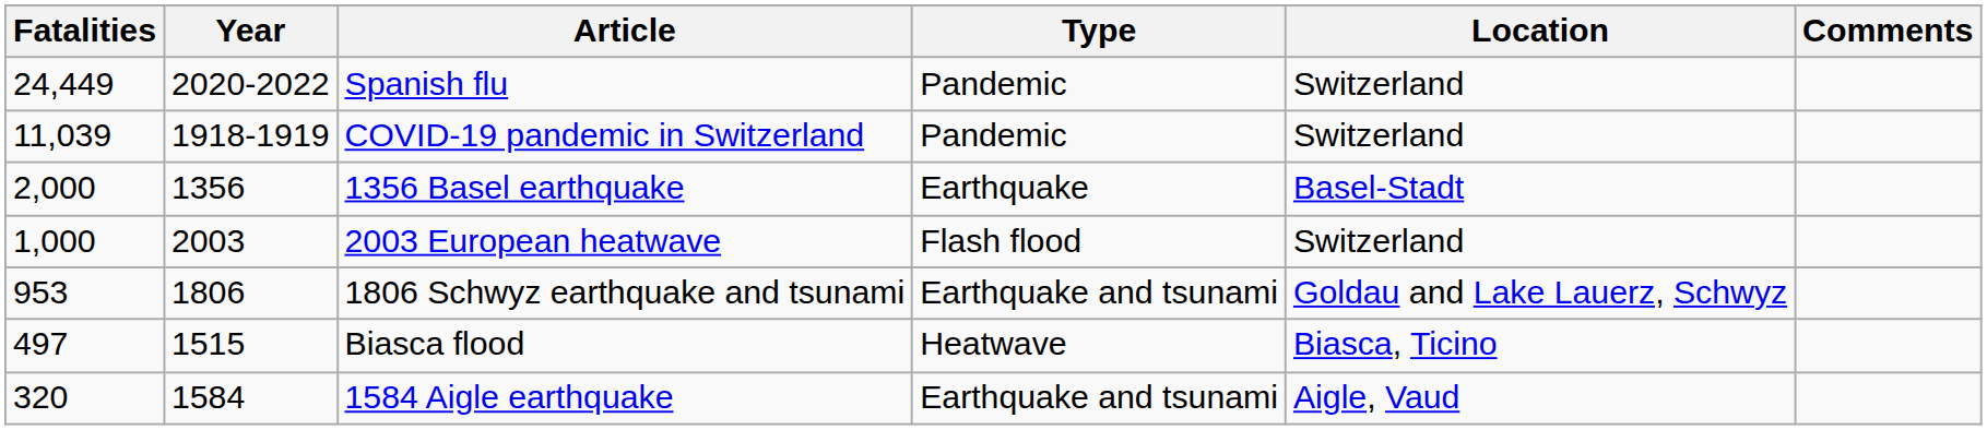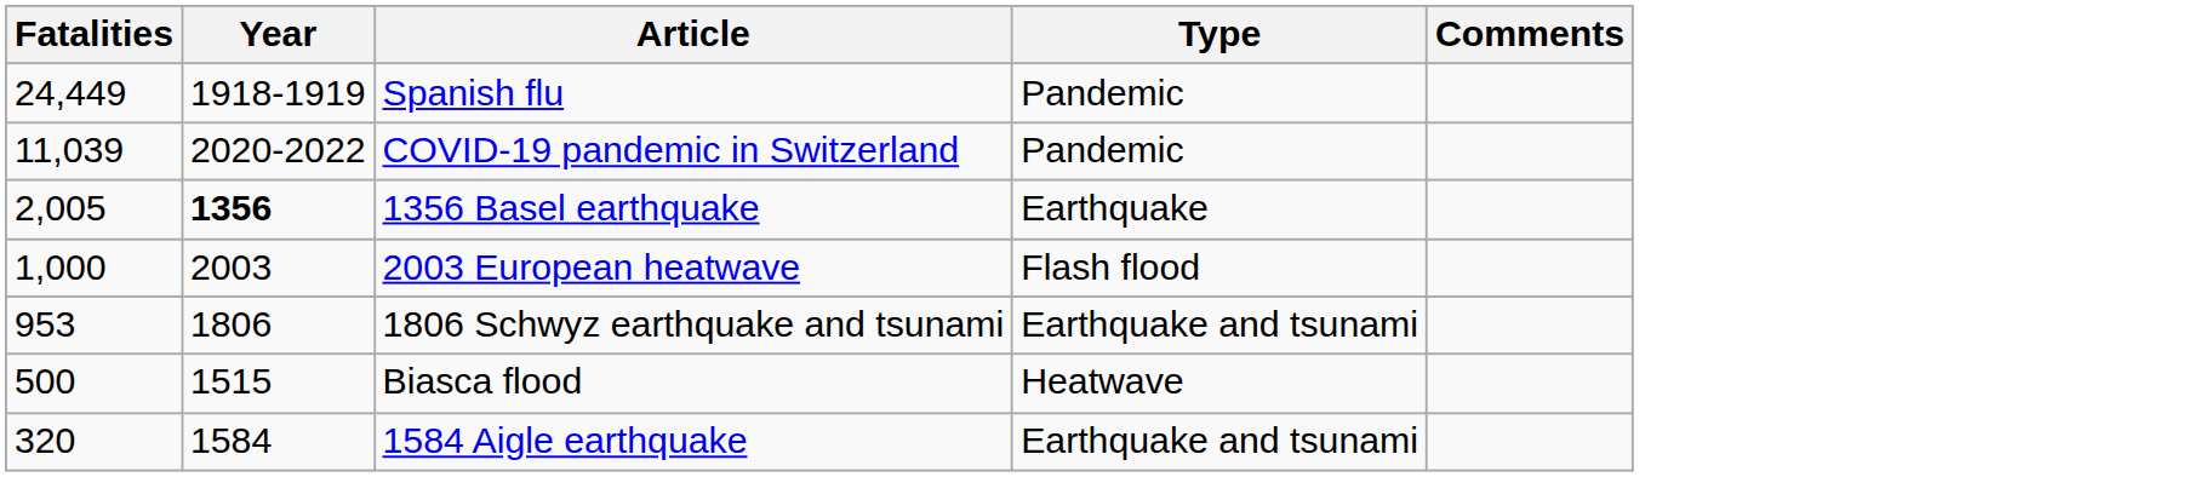 <table class="wikitable sortable sticky-header" style=text-align:left" style="margin:1em auto;">
 <tr>
 <th data-sort-type="number">Fatalities</th>
 <th>Year</th>
 <th>Article</th>
 <th>Type</th>
-<th>Location</th>
 <th>Comments</th>
 </tr>
 <tr>
 <td>24,449</td>
-<td>2020-2022</td>
+<td>1918-1919</td>
 <td><a href='#'>Spanish flu</a></td>
 <td>Pandemic</td>
-<td>Switzerland</td>
 <td></td>
 </tr>
 <tr>
 <td>11,039</td>
-<td>1918-1919</td>
+<td>2020-2022</td>
 <td><a href='#'>COVID-19 pandemic in Switzerland</a></td>
 <td>Pandemic</td>
-<td>Switzerland</td>
 <td></td>
 </tr>
 <tr>
-<td>2,000</td>
-<td>1356</td>
+<td>2,005</td>
+<td><strong>1356</strong></td>
 <td><a href='#'>1356 Basel earthquake</a></td>
 <td>Earthquake</td>
-<td><a href='#'>Basel-Stadt</a></td>
 <td></td>
 </tr>
 <tr>
 <td>1,000</td>
 <td>2003</td>
 <td><a href='#'>2003 European heatwave</a></td>
 <td>Flash flood</td>
-<td>Switzerland</td>
 <td></td>
 </tr>
 <tr>
 <td>953</td>
 <td>1806</td>
 <td>1806 Schwyz earthquake and tsunami</td>
 <td>Earthquake and tsunami</td>
-<td><a href='#'>Goldau</a> and <a href='#'>Lake Lauerz</a>, <a href='#'>Schwyz</a></td>
 <td></td>
 </tr>
 <tr>
-<td>497</td>
+<td>500</td>
 <td>1515</td>
 <td>Biasca flood</td>
 <td>Heatwave</td>
-<td><a href='#'>Biasca</a>, <a href='#'>Ticino</a></td>
 <td></td>
 </tr>
 <tr>
 <td>320</td>
 <td>1584</td>
 <td><a href='#'>1584 Aigle earthquake</a></td>
 <td>Earthquake and tsunami</td>
-<td><a href='#'>Aigle</a>, <a href='#'>Vaud</a></td>
 <td></td>
 </tr>
 </table>
